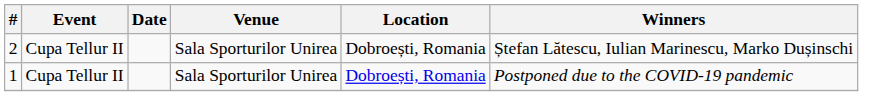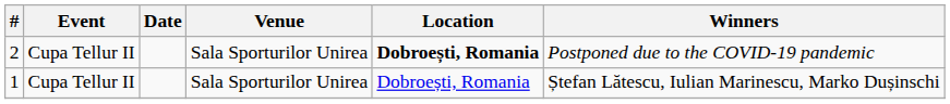 <table id="Events" class="wikitable sortable" style="font-size:90%;">
 <tr>
 <th scope="col">#</th>
 <th scope="col">Event</th>
 <th scope="col">Date</th>
 <th scope="col">Venue</th>
 <th scope="col">Location</th>
 <th scope="col">Winners</th>
 </tr>
 <tr>
 <td align=center>2</td>
 <td>Cupa Tellur II</td>
 <td></td>
 <td>Sala Sporturilor Unirea</td>
-<td>Dobroești, Romania</td>
-<td>Ștefan Lătescu, Iulian Marinescu, Marko Dușinschi</td>
+<td><strong>Dobroești, Romania</strong></td>
+<td><em>Postponed due to the COVID-19 pandemic</em></td>
 </tr>
 <tr>
 <td align=center>1</td>
 <td>Cupa Tellur II</td>
 <td></td>
 <td>Sala Sporturilor Unirea</td>
 <td><a href='#'>Dobroești, Romania</a></td>
-<td><em>Postponed due to the COVID-19 pandemic</em></td>
+<td>Ștefan Lătescu, Iulian Marinescu, Marko Dușinschi</td>
 </tr>
 <tr>
 </tr>
 </table>
